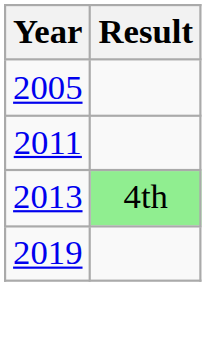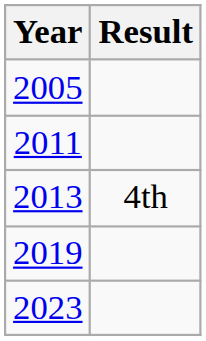 <table class="wikitable" style="text-align:center">
 <tr>
 <th>Year</th>
 <th>Result</th>
 </tr>
 <tr>
 <td><a href='#'>2005</a></td>
 <td></td>
 </tr>
 <tr>
 <td><a href='#'>2011</a></td>
 <td></td>
 </tr>
 <tr>
 <td><a href='#'>2013</a></td>
-<td style="background: lightgreen;">4th</td>
+<td>4th</td>
 </tr>
 <tr>
 <td><a href='#'>2019</a></td>
 <td></td>
 </tr>
+<tr>
+<td><a href='#'>2023</a></td>
+<td></td>
+</tr>
 </table>
